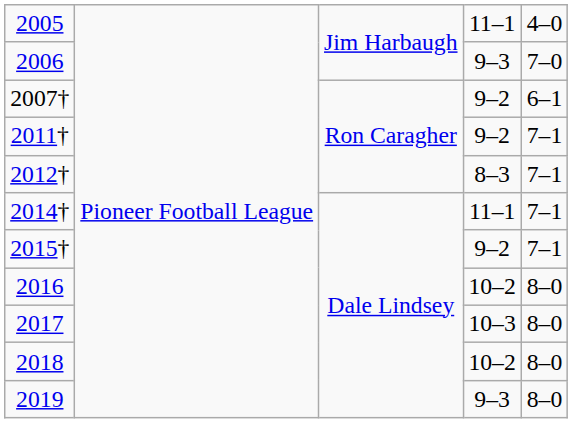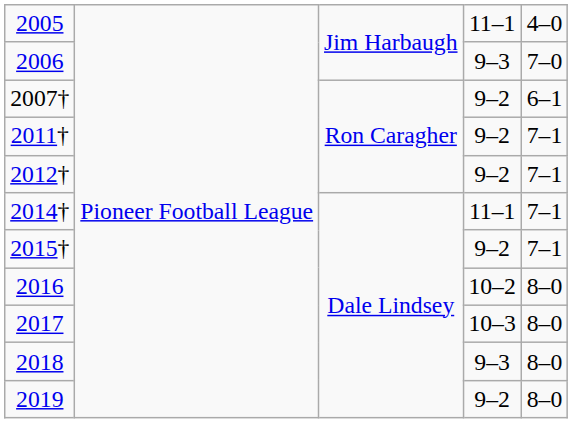 <table class="wikitable" style="text-align:center;">
 <tr>
 <td><a href='#'>2005</a></td>
 <td rowspan="13"><a href='#'>Pioneer Football League</a></td>
 <td rowspan="2"><a href='#'>Jim Harbaugh</a></td>
 <td>11–1</td>
 <td>4–0</td>
 </tr>
 <tr>
 <td><a href='#'>2006</a></td>
 <td>9–3</td>
 <td>7–0</td>
 </tr>
 <tr>
 <td>2007†</td>
 <td rowspan="3"><a href='#'>Ron Caragher</a></td>
 <td>9–2</td>
 <td>6–1</td>
 </tr>
 <tr>
 <td><a href='#'>2011</a>†</td>
 <td>9–2</td>
 <td>7–1</td>
 </tr>
 <tr>
 <td><a href='#'>2012</a>†</td>
-<td>8–3</td>
+<td>9–2</td>
 <td>7–1</td>
 </tr>
 <tr>
 <td><a href='#'>2014</a>†</td>
 <td rowspan="7"><a href='#'>Dale Lindsey</a></td>
 <td>11–1</td>
 <td>7–1</td>
 </tr>
 <tr>
 <td><a href='#'>2015</a>†</td>
 <td>9–2</td>
 <td>7–1</td>
 </tr>
 <tr>
 <td><a href='#'>2016</a></td>
 <td>10–2</td>
 <td>8–0</td>
 </tr>
 <tr>
 <td><a href='#'>2017</a></td>
 <td>10–3</td>
 <td>8–0</td>
 </tr>
 <tr>
 <td><a href='#'>2018</a></td>
-<td>10–2</td>
+<td>9–3</td>
 <td>8–0</td>
 </tr>
 <tr>
 <td><a href='#'>2019</a></td>
-<td>9–3</td>
+<td>9–2</td>
 <td>8–0</td>
 </tr>
 </table>
